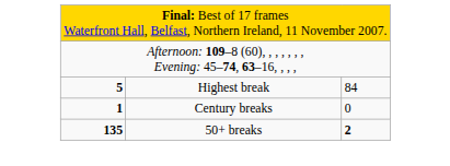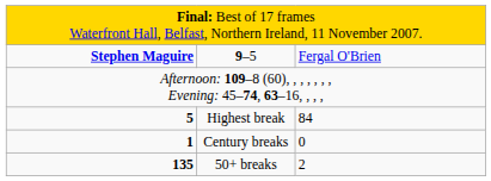 <table class="wikitable" style="font-size: 95%; margin: 1em auto 1em auto;">
 <tr>
 <td colspan="3" align="center" bgcolor="#ffd700"><strong>Final:</strong> Best of 17 frames<br><a href='#'>Waterfront Hall</a>, <a href='#'>Belfast</a>, Northern Ireland, 11 November 2007.</td>
+</tr>
+<tr>
+<td width="200" align="right"><strong><a href='#'>Stephen Maguire</a></strong> <br></td>
+<td width="100" align="center"><strong>9</strong>–5</td>
+<td width="200"><a href='#'>Fergal O'Brien</a><br></td>
 </tr>
 <tr>
 <td colspan="3" align="center" style="font-size: 100%"><em>Afternoon:</em> <strong>109</strong>–8 (60), , , , , , ,  <br><em>Evening:</em> 45–<strong>74</strong>, <strong>63</strong>–16, , , , </td>
 </tr>
 <tr>
 <td align="right"><strong>5</strong></td>
 <td align="center">Highest break</td>
 <td>84</td>
 </tr>
 <tr>
 <td align="right"><strong>1</strong></td>
 <td align="center">Century breaks</td>
 <td>0</td>
 </tr>
 <tr>
 <td align="right"><strong>135</strong></td>
 <td align="center">50+ breaks</td>
-<td><strong>2</strong></td>
+<td>2</td>
 </tr>
 </table>
